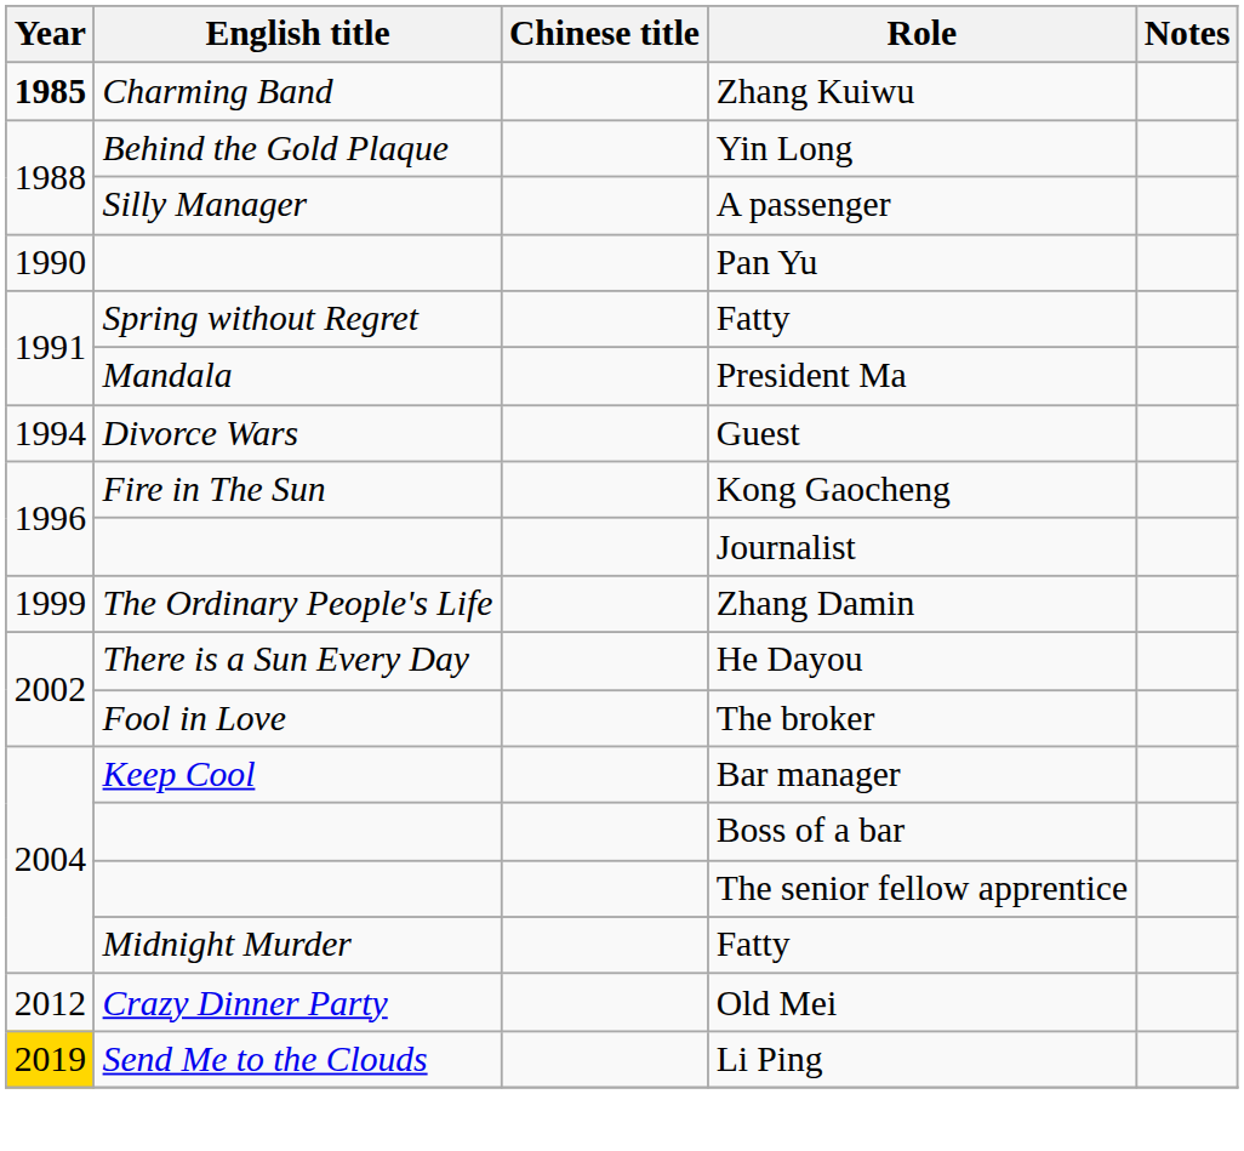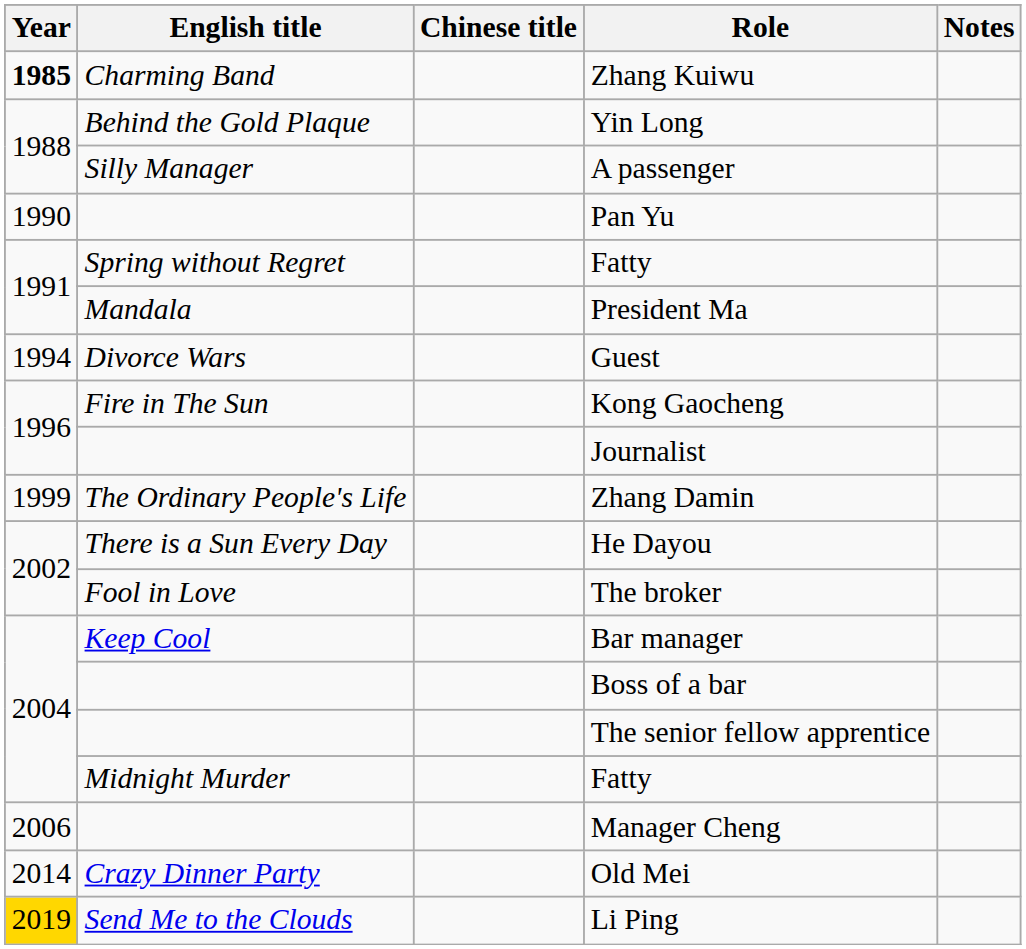 <table class="wikitable">
 <tr>
 <th>Year</th>
 <th>English title</th>
 <th>Chinese title</th>
 <th>Role</th>
 <th>Notes</th>
 </tr>
 <tr>
 <td><strong>1985</strong></td>
 <td><em>Charming Band</em></td>
 <td></td>
 <td>Zhang Kuiwu</td>
 <td></td>
 </tr>
 <tr>
 <td rowspan=2>1988</td>
 <td><em>Behind the Gold Plaque</em></td>
 <td></td>
 <td>Yin Long</td>
 <td></td>
 </tr>
 <tr>
 <td><em>Silly Manager</em></td>
 <td></td>
 <td>A passenger</td>
 <td></td>
 </tr>
 <tr>
 <td>1990</td>
 <td></td>
 <td></td>
 <td>Pan Yu</td>
 <td></td>
 </tr>
 <tr>
 <td rowspan=2>1991</td>
 <td><em>Spring without Regret</em></td>
 <td></td>
 <td>Fatty</td>
 <td></td>
 </tr>
 <tr>
 <td><em>Mandala</em></td>
 <td></td>
 <td>President Ma</td>
 <td></td>
 </tr>
 <tr>
 <td>1994</td>
 <td><em>Divorce Wars</em></td>
 <td></td>
 <td>Guest</td>
 <td></td>
 </tr>
 <tr>
 <td rowspan=2>1996</td>
 <td><em>Fire in The Sun</em></td>
 <td></td>
 <td>Kong Gaocheng</td>
 <td></td>
 </tr>
 <tr>
 <td></td>
 <td></td>
 <td>Journalist</td>
 <td></td>
 </tr>
 <tr>
 <td>1999</td>
 <td><em>The Ordinary People's Life</em></td>
 <td></td>
 <td>Zhang Damin</td>
 <td></td>
 </tr>
 <tr>
 <td rowspan=2>2002</td>
 <td><em>There is a Sun Every Day</em></td>
 <td></td>
 <td>He Dayou</td>
 <td></td>
 </tr>
 <tr>
 <td><em> Fool in Love</em></td>
 <td></td>
 <td>The broker</td>
 <td></td>
 </tr>
 <tr>
 <td rowspan=4>2004</td>
 <td><em><a href='#'>Keep Cool</a></em></td>
 <td></td>
 <td>Bar manager</td>
 <td></td>
 </tr>
 <tr>
 <td></td>
 <td></td>
 <td>Boss of a bar</td>
 <td></td>
 </tr>
 <tr>
 <td></td>
 <td></td>
 <td>The senior fellow apprentice</td>
 <td></td>
 </tr>
 <tr>
 <td><em>Midnight Murder</em></td>
 <td></td>
 <td>Fatty</td>
 <td></td>
 </tr>
 <tr>
-<td>2012</td>
+<td>2006</td>
+<td></td>
+<td></td>
+<td>Manager Cheng</td>
+<td></td>
+</tr>
+<tr>
+<td>2014</td>
 <td><em><a href='#'>Crazy Dinner Party</a></em></td>
 <td></td>
 <td>Old Mei</td>
 <td></td>
 </tr>
 <tr>
 <td style="background: gold;">2019</td>
 <td><em><a href='#'>Send Me to the Clouds</a></em></td>
 <td></td>
 <td>Li Ping</td>
 <td></td>
 </tr>
 <tr>
 </tr>
 </table>
